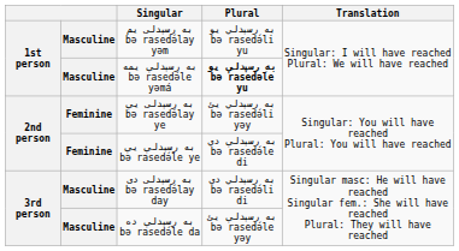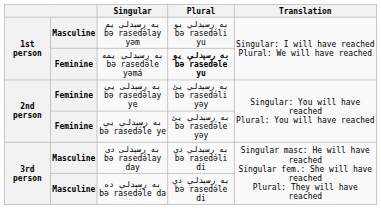 <table class="wikitable" style="text-align: center">
 <tr>
 <th colspan="2"></th>
 <th>Singular</th>
 <th>Plural</th>
 <th>Translation</th>
 </tr>
 <tr>
 <th rowspan="2">1st person</th>
 <th>Masculine</th>
 <td>به رسېدلی یم<br>bə rasedə́lay<br>yəm</td>
 <td>به رسېدلي یو<br>bə rasedə́li yu</td>
 <td rowspan="2">Singular: I will have reached<br>Plural: We will have reached</td>
 </tr>
 <tr>
-<th>Masculine</th>
+<th>Feminine</th>
 <td>به رسېدلې يمه<br>bə rasedə́le<br>yəmá</td>
 <td><strong>به رسېدلې یو<br>bə rasedə́le yu</strong></td>
 </tr>
 <tr>
 <th rowspan="2">2nd person</th>
 <th>Feminine</th>
 <td>به رسېدلی یې<br>bə rasedə́lay ye</td>
 <td>به رسېدلي یئ<br>bə rasedə́li yəy</td>
 <td rowspan="2">Singular: You will have reached<br>Plural: You will have reached</td>
 </tr>
 <tr>
 <th>Feminine</th>
 <td>به رسېدلې یې<br>bə rasedə́le ye</td>
-<td>به رسېدلې دي<br>bə rasedə́le di</td>
+<td>به رسېدلې یئ<br>bə rasedə́le yəy</td>
 </tr>
 <tr>
 <th rowspan="2">3rd person</th>
 <th>Masculine</th>
 <td>به رسېدلی دی<br>bə rasedə́lay day</td>
 <td>به رسېدلي دي<br>bə rasedə́li di</td>
 <td rowspan="2">Singular masc: He will have reached<br>Singular fem.: She will have reached<br>Plural: They will have reached</td>
 </tr>
 <tr>
 <th>Masculine</th>
 <td>به رسېدلې ده<br>bə rasedə́le da</td>
-<td>به رسېدلې یئ<br>bə rasedə́le yəy</td>
+<td>به رسېدلې دي<br>bə rasedə́le di</td>
 </tr>
 </table>
